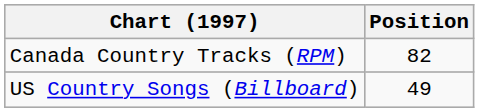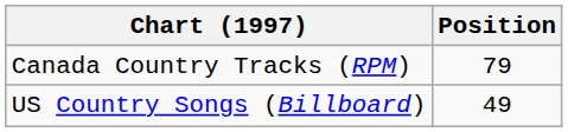 <table class="wikitable sortable">
 <tr>
 <th scope="col">Chart (1997)</th>
 <th scope="col">Position</th>
 </tr>
 <tr>
 <td>Canada Country Tracks (<em><a href='#'>RPM</a></em>)</td>
-<td align="center">82</td>
+<td align="center">79</td>
 </tr>
 <tr>
 <td>US <a href='#'>Country Songs</a> (<em><a href='#'>Billboard</a></em>)</td>
 <td align="center">49</td>
 </tr>
 </table>
